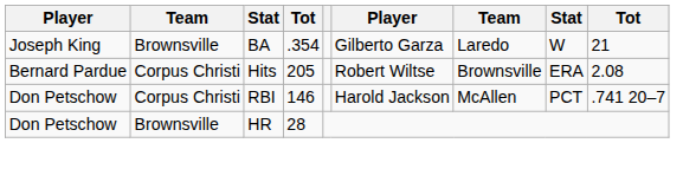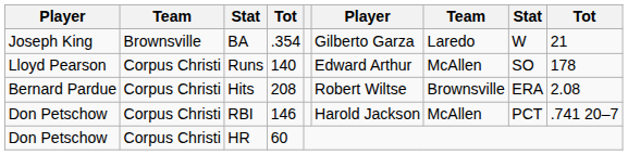 <table class="wikitable">
 <tr>
 <th>Player</th>
 <th>Team</th>
 <th>Stat</th>
 <th>Tot</th>
 <th></th>
 <th>Player</th>
 <th>Team</th>
 <th>Stat</th>
 <th>Tot</th>
 </tr>
 <tr>
 <td>Joseph King</td>
 <td>Brownsville</td>
 <td>BA</td>
 <td>.354</td>
 <td></td>
 <td>Gilberto Garza</td>
 <td>Laredo</td>
 <td>W</td>
 <td>21</td>
 </tr>
 <tr>
+<td>Lloyd Pearson</td>
+<td>Corpus Christi</td>
+<td>Runs</td>
+<td>140</td>
+<td></td>
+<td>Edward Arthur</td>
+<td>McAllen</td>
+<td>SO</td>
+<td>178</td>
+</tr>
+<tr>
 <td>Bernard Pardue</td>
 <td>Corpus Christi</td>
 <td>Hits</td>
-<td>205</td>
+<td>208</td>
 <td></td>
 <td>Robert Wiltse</td>
 <td>Brownsville</td>
 <td>ERA</td>
 <td>2.08</td>
 </tr>
 <tr>
 <td>Don Petschow</td>
 <td>Corpus Christi</td>
 <td>RBI</td>
 <td>146</td>
 <td></td>
 <td>Harold Jackson</td>
 <td>McAllen</td>
 <td>PCT</td>
 <td>.741 20–7</td>
 </tr>
 <tr>
 <td>Don Petschow</td>
-<td>Brownsville</td>
+<td>Corpus Christi</td>
 <td>HR</td>
-<td>28</td>
+<td>60</td>
 </tr>
 </table>
